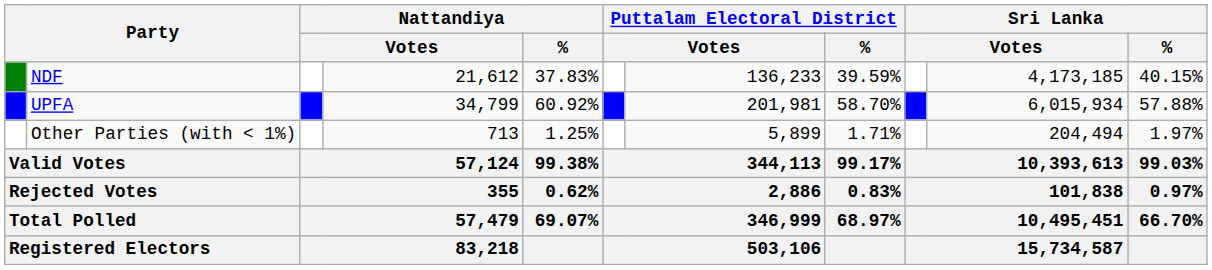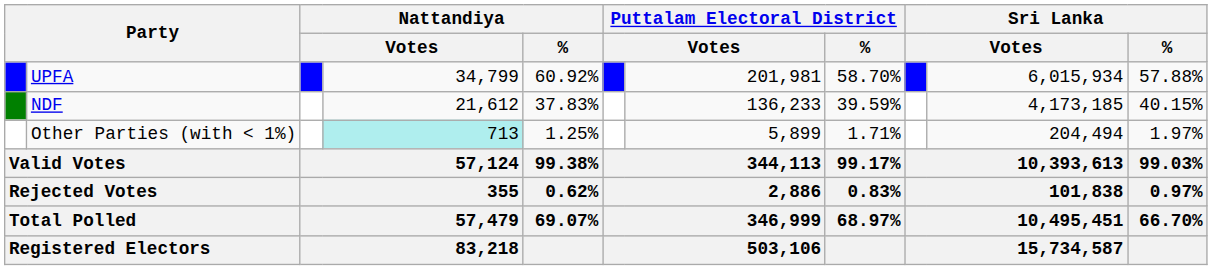 <table class="wikitable">
 <tr>
 <th colspan="2" width="144px"rowspan="2">Party</th>
 <th colspan="3" width="216px">Nattandiya</th>
 <th colspan="3" width="216px"><a href='#'>Puttalam Electoral District</a></th>
 <th colspan="3" width="216px">Sri Lanka</th>
 </tr>
 <tr>
 <th colspan="2" width="144px">Votes</th>
 <th>%</th>
 <th colspan="2" width="144px">Votes</th>
 <th>%</th>
 <th colspan="2" width="144px">Votes</th>
 <th>%</th>
 </tr>
 <tr>
+<td style="background-color:blue;" width="10px"></td>
+<td style="text-align:left;"><a href='#'>UPFA</a></td>
+<td style="background-color:blue;" width="10px"></td>
+<td style="text-align:right;">34,799</td>
+<td style="text-align:right;">60.92%</td>
+<td style="background-color:blue;" width="10px"></td>
+<td style="text-align:right;">201,981</td>
+<td style="text-align:right;">58.70%</td>
+<td style="background-color:blue;" width="10px"></td>
+<td style="text-align:right;">6,015,934</td>
+<td style="text-align:right;">57.88%</td>
+</tr>
+<tr>
 <td style="background-color:green;" width="10px"></td>
 <td style="text-align:left;"><a href='#'>NDF</a></td>
 <td style="background-color:white;" width="10px"></td>
 <td style="text-align:right;">21,612</td>
 <td style="text-align:right;">37.83%</td>
 <td style="background-color:white;" width="10px"></td>
 <td style="text-align:right;">136,233</td>
 <td style="text-align:right;">39.59%</td>
 <td style="background-color:white;" width="10px"></td>
 <td style="text-align:right;">4,173,185</td>
 <td style="text-align:right;">40.15%</td>
 </tr>
 <tr>
-<td style="background-color:blue;" width="10px"></td>
-<td style="text-align:left;"><a href='#'>UPFA</a></td>
-<td style="background-color:blue;" width="10px"></td>
-<td style="text-align:right;">34,799</td>
-<td style="text-align:right;">60.92%</td>
-<td style="background-color:blue;" width="10px"></td>
-<td style="text-align:right;">201,981</td>
-<td style="text-align:right;">58.70%</td>
-<td style="background-color:blue;" width="10px"></td>
-<td style="text-align:right;">6,015,934</td>
-<td style="text-align:right;">57.88%</td>
-</tr>
-<tr>
 <td style="background-color:white;" width="10px"></td>
 <td style="text-align:left;">Other Parties (with < 1%)</td>
 <td style="background-color:white;" width="10px"></td>
-<td style="text-align:right;">713</td>
+<td style="background: paleturquoise; text-align:right;">713</td>
 <td style="text-align:right;">1.25%</td>
 <td style="background-color:white;" width="10px"></td>
 <td style="text-align:right;">5,899</td>
 <td style="text-align:right;">1.71%</td>
 <td style="background-color:white;" width="10px"></td>
 <td style="text-align:right;">204,494</td>
 <td style="text-align:right;">1.97%</td>
 </tr>
 <tr>
 <th colspan="2" width="144px"style="text-align:left;">Valid Votes</th>
 <th style="text-align:right;"colspan="2" width="144px">57,124</th>
 <th style="text-align:right;">99.38%</th>
 <th style="text-align:right;"colspan="2" width="144px">344,113</th>
 <th style="text-align:right;">99.17%</th>
 <th style="text-align:right;"colspan="2" width="144px">10,393,613</th>
 <th style="text-align:right;">99.03%</th>
 </tr>
 <tr>
 <th colspan="2" width="144px"style="text-align:left;">Rejected Votes</th>
 <th style="text-align:right;"colspan="2" width="144px">355</th>
 <th style="text-align:right;">0.62%</th>
 <th style="text-align:right;"colspan="2" width="144px">2,886</th>
 <th style="text-align:right;">0.83%</th>
 <th style="text-align:right;"colspan="2" width="144px">101,838</th>
 <th style="text-align:right;">0.97%</th>
 </tr>
 <tr>
 <th colspan="2" width="144px"style="text-align:left;">Total Polled</th>
 <th style="text-align:right;"colspan="2" width="144px">57,479</th>
 <th style="text-align:right;">69.07%</th>
 <th style="text-align:right;"colspan="2" width="144px">346,999</th>
 <th style="text-align:right;">68.97%</th>
 <th style="text-align:right;"colspan="2" width="144px">10,495,451</th>
 <th style="text-align:right;">66.70%</th>
 </tr>
 <tr>
 <th colspan="2" width="144px"style="text-align:left;">Registered Electors</th>
 <th style="text-align:right;"colspan="2" width="144px">83,218</th>
 <th></th>
 <th style="text-align:right;"colspan="2" width="144px">503,106</th>
 <th></th>
 <th style="text-align:right;"colspan="2" width="144px">15,734,587</th>
 <th></th>
 </tr>
 </table>
